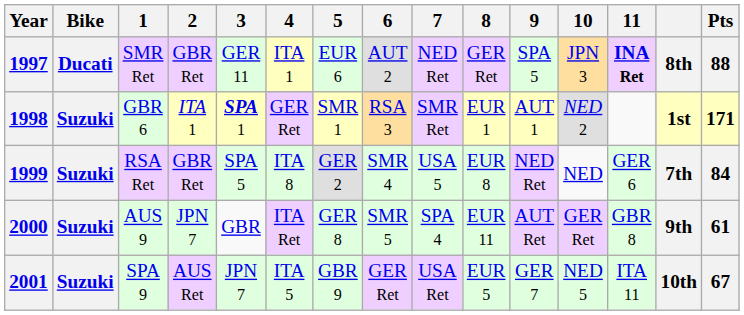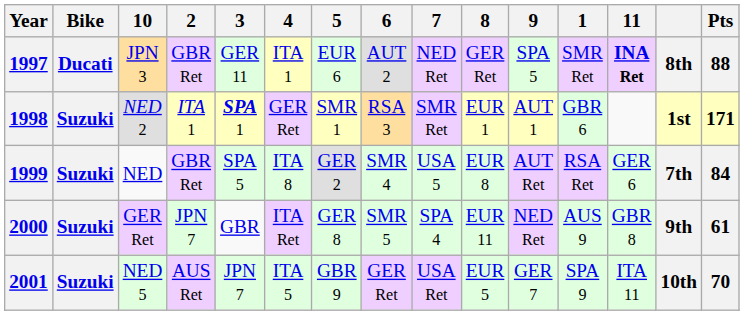 <table class="wikitable" style="text-align:center; font-size:90%">
 <tr>
 <th>Year</th>
 <th>Bike</th>
-<th>1</th>
+<th>10</th>
 <th>2</th>
 <th>3</th>
 <th>4</th>
 <th>5</th>
 <th>6</th>
 <th>7</th>
 <th>8</th>
 <th>9</th>
-<th>10</th>
+<th>1</th>
 <th>11</th>
 <th></th>
 <th>Pts</th>
 </tr>
 <tr>
 <th><a href='#'>1997</a></th>
 <th><a href='#'>Ducati</a></th>
-<td style="background:#EFCFFF;"><a href='#'>SMR</a><br><small>Ret</small></td>
+<td style="background:#FFDF9F;"><a href='#'>JPN</a><br><small>3</small></td>
 <td style="background:#EFCFFF;"><a href='#'>GBR</a><br><small>Ret</small></td>
 <td style="background:#DFFFDF;"><a href='#'>GER</a><br><small>11</small></td>
 <td style="background:#FFFFBF;"><a href='#'>ITA</a><br><small>1</small></td>
 <td style="background:#DFFFDF;"><a href='#'>EUR</a><br><small>6</small></td>
 <td style="background:#DFDFDF;"><a href='#'>AUT</a><br><small>2</small></td>
 <td style="background:#EFCFFF;"><a href='#'>NED</a><br><small>Ret</small></td>
 <td style="background:#EFCFFF;"><a href='#'>GER</a><br><small>Ret</small></td>
 <td style="background:#DFFFDF;"><a href='#'>SPA</a><br><small>5</small></td>
-<td style="background:#FFDF9F;"><a href='#'>JPN</a><br><small>3</small></td>
+<td style="background:#EFCFFF;"><a href='#'>SMR</a><br><small>Ret</small></td>
 <td style="background:#EFCFFF;"><strong><a href='#'>INA</a><br><small>Ret</small></strong></td>
 <th>8th</th>
 <th>88</th>
 </tr>
 <tr>
 <th><a href='#'>1998</a></th>
 <th><a href='#'>Suzuki</a></th>
-<td style="background:#DFFFDF;"><a href='#'>GBR</a><br><small>6</small></td>
+<td style="background:#DFDFDF;"><em><a href='#'>NED</a></em><br><small>2</small></td>
 <td style="background:#FFFFBF;"><em><a href='#'>ITA</a></em><br><small>1</small></td>
 <td style="background:#FFFFBF;"><strong><em><a href='#'>SPA</a></em></strong><br><small>1</small></td>
 <td style="background:#EFCFFF;"><a href='#'>GER</a><br><small>Ret</small></td>
 <td style="background:#FFFFBF;"><a href='#'>SMR</a><br><small>1</small></td>
 <td style="background:#FFDF9F;"><a href='#'>RSA</a><br><small>3</small></td>
 <td style="background:#EFCFFF;"><a href='#'>SMR</a><br><small>Ret</small></td>
 <td style="background:#FFFFBF;"><a href='#'>EUR</a><br><small>1</small></td>
 <td style="background:#FFFFBF;"><a href='#'>AUT</a><br><small>1</small></td>
-<td style="background:#DFDFDF;"><em><a href='#'>NED</a></em><br><small>2</small></td>
+<td style="background:#DFFFDF;"><a href='#'>GBR</a><br><small>6</small></td>
 <td></td>
 <th style="background:#FFFFBF;">1st</th>
 <th style="background:#FFFFBF;">171</th>
 </tr>
 <tr>
 <th><a href='#'>1999</a></th>
 <th><a href='#'>Suzuki</a></th>
-<td style="background:#EFCFFF;"><a href='#'>RSA</a><br><small>Ret</small></td>
+<td><a href='#'>NED</a></td>
 <td style="background:#EFCFFF;"><a href='#'>GBR</a><br><small>Ret</small></td>
 <td style="background:#DFFFDF;"><a href='#'>SPA</a><br><small>5</small></td>
 <td style="background:#DFFFDF;"><a href='#'>ITA</a><br><small>8</small></td>
 <td style="background:#DFDFDF;"><a href='#'>GER</a><br><small>2</small></td>
 <td style="background:#DFFFDF;"><a href='#'>SMR</a><br><small>4</small></td>
 <td style="background:#DFFFDF;"><a href='#'>USA</a><br><small>5</small></td>
 <td style="background:#DFFFDF;"><a href='#'>EUR</a><br><small>8</small></td>
-<td style="background:#EFCFFF;"><a href='#'>NED</a><br><small>Ret</small></td>
-<td><a href='#'>NED</a></td>
+<td style="background:#EFCFFF;"><a href='#'>AUT</a><br><small>Ret</small></td>
+<td style="background:#EFCFFF;"><a href='#'>RSA</a><br><small>Ret</small></td>
 <td style="background:#DFFFDF;"><a href='#'>GER</a><br><small>6</small></td>
 <th>7th</th>
 <th>84</th>
 </tr>
 <tr>
 <th><a href='#'>2000</a></th>
 <th><a href='#'>Suzuki</a></th>
-<td style="background:#DFFFDF;"><a href='#'>AUS</a><br><small>9</small></td>
+<td style="background:#EFCFFF;"><a href='#'>GER</a><br><small>Ret</small></td>
 <td style="background:#DFFFDF;"><a href='#'>JPN</a><br><small>7</small></td>
 <td><a href='#'>GBR</a></td>
 <td style="background:#EFCFFF;"><a href='#'>ITA</a><br><small>Ret</small></td>
 <td style="background:#DFFFDF;"><a href='#'>GER</a><br><small>8</small></td>
 <td style="background:#DFFFDF;"><a href='#'>SMR</a><br><small>5</small></td>
 <td style="background:#DFFFDF;"><a href='#'>SPA</a><br><small>4</small></td>
 <td style="background:#DFFFDF;"><a href='#'>EUR</a><br><small>11</small></td>
-<td style="background:#EFCFFF;"><a href='#'>AUT</a><br><small>Ret</small></td>
-<td style="background:#EFCFFF;"><a href='#'>GER</a><br><small>Ret</small></td>
+<td style="background:#EFCFFF;"><a href='#'>NED</a><br><small>Ret</small></td>
+<td style="background:#DFFFDF;"><a href='#'>AUS</a><br><small>9</small></td>
 <td style="background:#DFFFDF;"><a href='#'>GBR</a><br><small>8</small></td>
 <th>9th</th>
 <th>61</th>
 </tr>
 <tr>
 <th><a href='#'>2001</a></th>
 <th><a href='#'>Suzuki</a></th>
-<td style="background:#DFFFDF;"><a href='#'>SPA</a><br><small>9</small></td>
+<td style="background:#DFFFDF;"><a href='#'>NED</a><br><small>5</small></td>
 <td style="background:#EFCFFF;"><a href='#'>AUS</a><br><small>Ret</small></td>
 <td style="background:#DFFFDF;"><a href='#'>JPN</a><br><small>7</small></td>
 <td style="background:#DFFFDF;"><a href='#'>ITA</a><br><small>5</small></td>
 <td style="background:#DFFFDF;"><a href='#'>GBR</a><br><small>9</small></td>
 <td style="background:#EFCFFF;"><a href='#'>GER</a><br><small>Ret</small></td>
 <td style="background:#EFCFFF;"><a href='#'>USA</a><br><small>Ret</small></td>
 <td style="background:#DFFFDF;"><a href='#'>EUR</a><br><small>5</small></td>
 <td style="background:#DFFFDF;"><a href='#'>GER</a><br><small>7</small></td>
-<td style="background:#DFFFDF;"><a href='#'>NED</a><br><small>5</small></td>
+<td style="background:#DFFFDF;"><a href='#'>SPA</a><br><small>9</small></td>
 <td style="background:#DFFFDF;"><a href='#'>ITA</a><br><small>11</small></td>
 <th>10th</th>
-<th>67</th>
+<th>70</th>
 </tr>
 </table>
